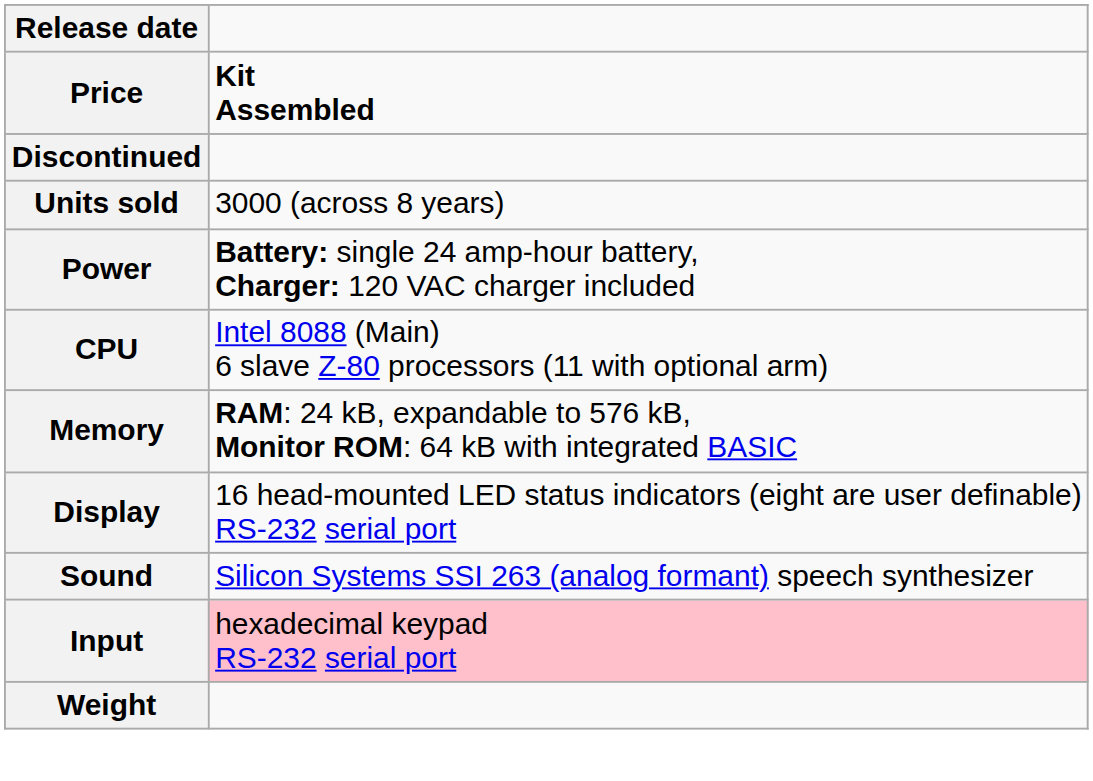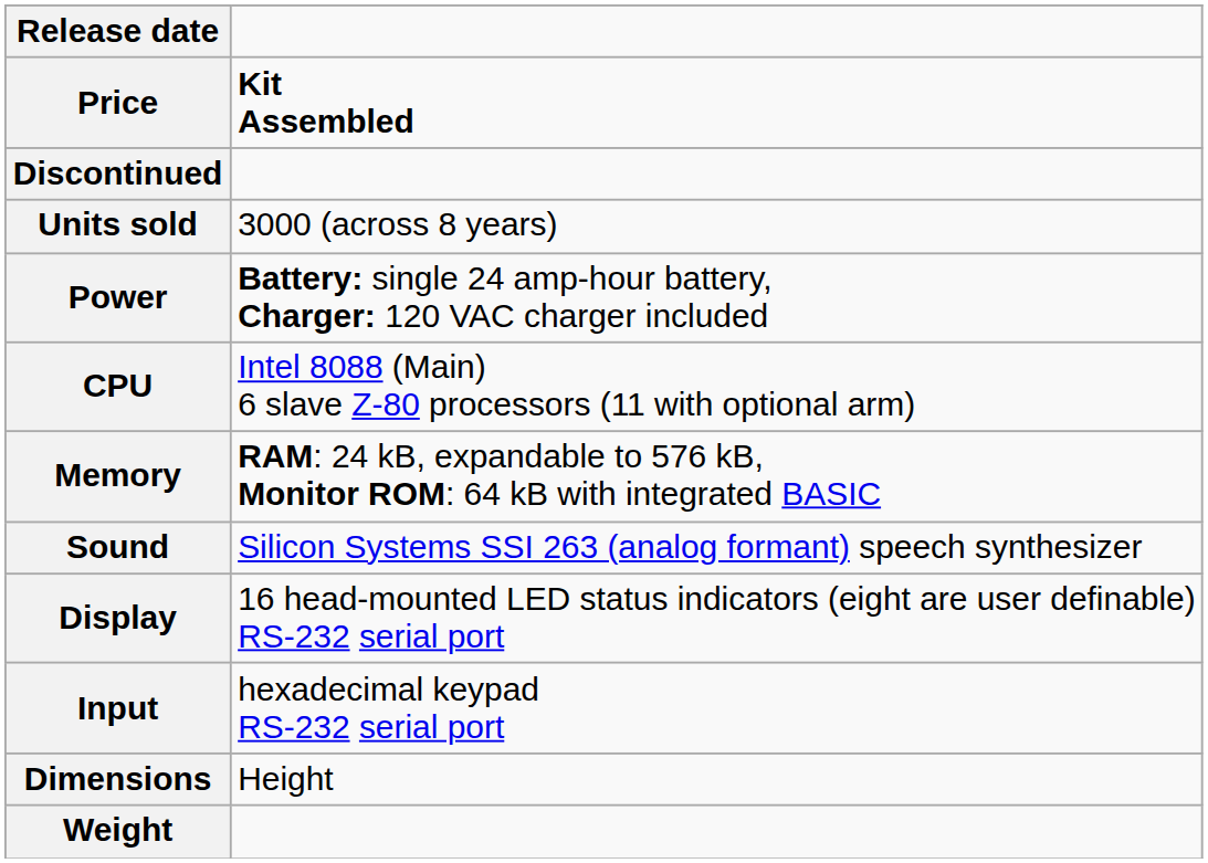 <table class="wikitable">
 <tr>
 <th>Release date</th>
 <td></td>
 </tr>
 <tr>
 <th>Price</th>
 <td><strong>Kit</strong> <br><strong>Assembled</strong> </td>
 </tr>
 <tr>
 <th>Discontinued</th>
 <td></td>
 </tr>
 <tr>
 <th>Units sold</th>
 <td>3000 (across 8 years)</td>
 </tr>
 <tr>
 <th>Power</th>
 <td><strong>Battery:</strong> single 24 amp-hour battery,<br><strong>Charger:</strong> 120 VAC charger included</td>
 </tr>
 <tr>
 <th>CPU</th>
 <td><a href='#'>Intel 8088</a> (Main)<br>6 slave <a href='#'>Z-80</a> processors (11 with optional arm)</td>
 </tr>
 <tr>
 <th>Memory</th>
 <td><strong>RAM</strong>: 24 kB, expandable to 576 kB,<br> <strong>Monitor ROM</strong>: 64 kB with integrated <a href='#'>BASIC</a></td>
 </tr>
 <tr>
+<th>Sound</th>
+<td><a href='#'>Silicon Systems SSI 263 (analog formant)</a> speech synthesizer</td>
+</tr>
+<tr>
 <th>Display</th>
 <td>16 head-mounted LED status indicators (eight are user definable)<br><a href='#'>RS-232</a> <a href='#'>serial port</a></td>
 </tr>
 <tr>
-<th>Sound</th>
-<td><a href='#'>Silicon Systems SSI 263 (analog formant)</a> speech synthesizer</td>
+<th>Input</th>
+<td>hexadecimal keypad<br><a href='#'>RS-232</a> <a href='#'>serial port</a></td>
 </tr>
 <tr>
-<th>Input</th>
-<td style="background: pink;">hexadecimal keypad<br><a href='#'>RS-232</a> <a href='#'>serial port</a></td>
+<th>Dimensions</th>
+<td>Height </td>
 </tr>
 <tr>
 <th>Weight</th>
 <td></td>
 </tr>
 </table>
